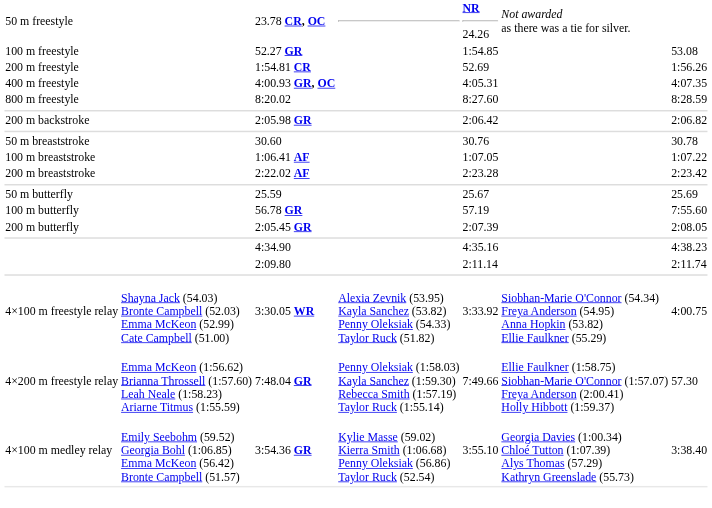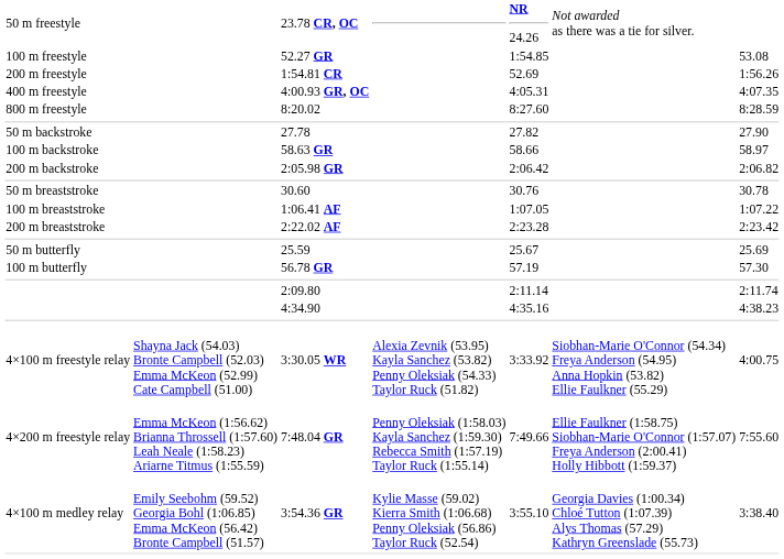 <table>
 <tr>
 <td>50 m freestyle<br></td>
 <td></td>
 <td>23.78 <strong><a href='#'>CR</a>, <a href='#'>OC</a></strong></td>
 <td><hr></td>
 <td><strong><a href='#'>NR</a></strong><hr>24.26</td>
 <td colspan=2><em>Not awarded</em><br><span>as there was a tie for silver.</span></td>
 </tr>
 <tr>
 <td>100 m freestyle<br></td>
 <td></td>
 <td>52.27 <strong><a href='#'>GR</a></strong></td>
 <td></td>
 <td>1:54.85</td>
 <td></td>
 <td>53.08</td>
 </tr>
 <tr>
 <td>200 m freestyle<br></td>
 <td></td>
 <td>1:54.81 <strong><a href='#'>CR</a></strong></td>
 <td></td>
 <td>52.69</td>
 <td></td>
 <td>1:56.26</td>
 </tr>
 <tr>
 <td>400 m freestyle<br></td>
 <td></td>
 <td>4:00.93 <strong><a href='#'>GR</a>, <a href='#'>OC</a></strong></td>
 <td></td>
 <td>4:05.31</td>
 <td></td>
 <td>4:07.35</td>
 </tr>
 <tr>
 <td>800 m freestyle<br></td>
 <td></td>
 <td>8:20.02</td>
 <td></td>
 <td>8:27.60</td>
 <td></td>
 <td>8:28.59</td>
 </tr>
 <tr>
 </tr>
 <tr bgcolor=#DDDDDD>
 <td colspan=7></td>
+</tr>
+<tr>
+<td>50 m backstroke<br></td>
+<td></td>
+<td>27.78</td>
+<td></td>
+<td>27.82</td>
+<td></td>
+<td>27.90</td>
+</tr>
+<tr>
+<td>100 m backstroke<br></td>
+<td></td>
+<td>58.63 <strong><a href='#'>GR</a></strong></td>
+<td></td>
+<td>58.66</td>
+<td></td>
+<td>58.97</td>
 </tr>
 <tr>
 <td>200 m backstroke<br></td>
 <td></td>
 <td>2:05.98 <strong><a href='#'>GR</a></strong></td>
 <td></td>
 <td>2:06.42</td>
 <td></td>
 <td>2:06.82</td>
 </tr>
 <tr>
 </tr>
 <tr bgcolor=#DDDDDD>
 <td colspan=7></td>
 </tr>
 <tr>
 <td>50 m breaststroke<br></td>
 <td></td>
 <td>30.60</td>
 <td></td>
 <td>30.76</td>
 <td></td>
 <td>30.78</td>
 </tr>
 <tr>
 <td>100 m breaststroke<br></td>
 <td></td>
 <td>1:06.41 <strong><a href='#'>AF</a></strong></td>
 <td></td>
 <td>1:07.05</td>
 <td></td>
 <td>1:07.22</td>
 </tr>
 <tr>
 <td>200 m breaststroke<br></td>
 <td></td>
 <td>2:22.02 <strong><a href='#'>AF</a></strong></td>
 <td></td>
 <td>2:23.28</td>
 <td></td>
 <td>2:23.42</td>
 </tr>
 <tr>
 </tr>
 <tr bgcolor=#DDDDDD>
 <td colspan=7></td>
 </tr>
 <tr>
 <td>50 m butterfly<br></td>
 <td></td>
 <td>25.59</td>
 <td></td>
 <td>25.67</td>
 <td></td>
 <td>25.69</td>
 </tr>
 <tr>
 <td>100 m butterfly<br></td>
 <td></td>
 <td>56.78 <strong><a href='#'>GR</a></strong></td>
 <td></td>
 <td>57.19</td>
 <td></td>
-<td>7:55.60</td>
-</tr>
-<tr>
-<td>200 m butterfly<br></td>
-<td></td>
-<td>2:05.45 <strong><a href='#'>GR</a></strong></td>
-<td></td>
-<td>2:07.39</td>
-<td></td>
-<td>2:08.05</td>
+<td>57.30</td>
 </tr>
 <tr>
 </tr>
 <tr bgcolor=#DDDDDD>
 <td colspan=7></td>
 </tr>
 <tr>
 <td><br></td>
 <td></td>
+<td>2:09.80</td>
+<td></td>
+<td>2:11.14</td>
+<td></td>
+<td>2:11.74</td>
+</tr>
+<tr>
+<td><br></td>
+<td></td>
 <td>4:34.90</td>
 <td></td>
 <td>4:35.16</td>
 <td></td>
 <td>4:38.23</td>
-</tr>
-<tr>
-<td><br></td>
-<td></td>
-<td>2:09.80</td>
-<td></td>
-<td>2:11.14</td>
-<td></td>
-<td>2:11.74</td>
 </tr>
 <tr>
 </tr>
 <tr bgcolor=#DDDDDD>
 <td colspan=7></td>
 </tr>
 <tr>
 <td>4×100 m freestyle relay<br></td>
 <td><br><a href='#'>Shayna Jack</a> (54.03)<br><a href='#'>Bronte Campbell</a> (52.03)<br><a href='#'>Emma McKeon</a> (52.99)<br><a href='#'>Cate Campbell</a> (51.00)</td>
 <td>3:30.05 <strong><a href='#'>WR</a></strong></td>
 <td><br><a href='#'>Alexia Zevnik</a> (53.95)<br><a href='#'>Kayla Sanchez</a> (53.82)<br><a href='#'>Penny Oleksiak</a> (54.33)<br><a href='#'>Taylor Ruck</a> (51.82)</td>
 <td>3:33.92</td>
 <td><br><a href='#'>Siobhan-Marie O'Connor</a> (54.34)<br><a href='#'>Freya Anderson</a> (54.95)<br><a href='#'>Anna Hopkin</a> (53.82)<br><a href='#'>Ellie Faulkner</a> (55.29)</td>
 <td>4:00.75</td>
 </tr>
 <tr>
 <td>4×200 m freestyle relay<br></td>
 <td><br><a href='#'>Emma McKeon</a> (1:56.62)<br><a href='#'>Brianna Throssell</a> (1:57.60)<br><a href='#'>Leah Neale</a> (1:58.23)<br><a href='#'>Ariarne Titmus</a> (1:55.59)</td>
 <td>7:48.04 <strong><a href='#'>GR</a></strong></td>
 <td><br><a href='#'>Penny Oleksiak</a> (1:58.03)<br><a href='#'>Kayla Sanchez</a> (1:59.30)<br><a href='#'>Rebecca Smith</a> (1:57.19)<br><a href='#'>Taylor Ruck</a> (1:55.14)</td>
 <td>7:49.66</td>
 <td><br><a href='#'>Ellie Faulkner</a> (1:58.75)<br><a href='#'>Siobhan-Marie O'Connor</a> (1:57.07)<br><a href='#'>Freya Anderson</a> (2:00.41)<br><a href='#'>Holly Hibbott</a> (1:59.37)</td>
-<td>57.30</td>
+<td>7:55.60</td>
 </tr>
 <tr>
 <td>4×100 m medley relay<br></td>
 <td><br><a href='#'>Emily Seebohm</a> (59.52)<br><a href='#'>Georgia Bohl</a> (1:06.85)<br><a href='#'>Emma McKeon</a> (56.42)<br><a href='#'>Bronte Campbell</a> (51.57)</td>
 <td>3:54.36 <strong><a href='#'>GR</a></strong></td>
 <td><br><a href='#'>Kylie Masse</a> (59.02)<br><a href='#'>Kierra Smith</a> (1:06.68)<br><a href='#'>Penny Oleksiak</a> (56.86)<br><a href='#'>Taylor Ruck</a> (52.54)</td>
 <td>3:55.10</td>
 <td><br><a href='#'>Georgia Davies</a> (1:00.34)<br><a href='#'>Chloé Tutton</a> (1:07.39)<br><a href='#'>Alys Thomas</a> (57.29)<br><a href='#'>Kathryn Greenslade</a> (55.73)</td>
 <td>3:38.40</td>
 </tr>
 <tr bgcolor= e8e8e8>
 <td colspan=7></td>
 </tr>
 </table>
